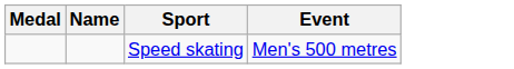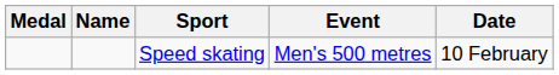 <table class="wikitable sortable" style="font-size:90%">
 <tr>
 <th>Medal</th>
 <th>Name</th>
 <th>Sport</th>
 <th>Event</th>
+<th>Date</th>
 </tr>
 <tr>
 <td></td>
 <td></td>
 <td><a href='#'>Speed skating</a></td>
 <td><a href='#'>Men's 500 metres</a></td>
+<td>10 February</td>
 </tr>
 </table>
